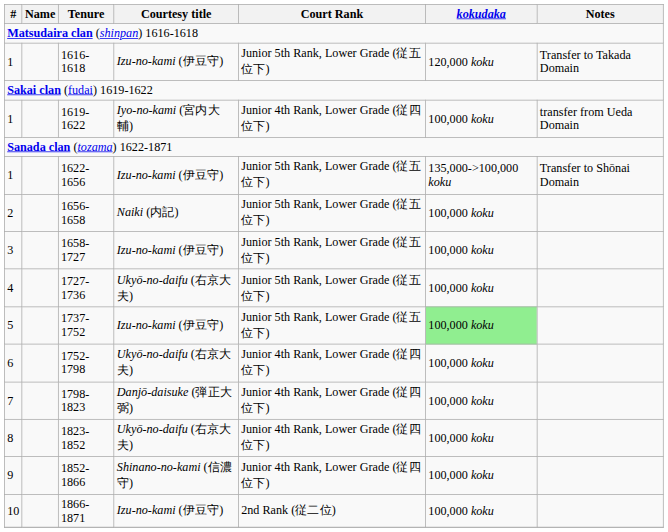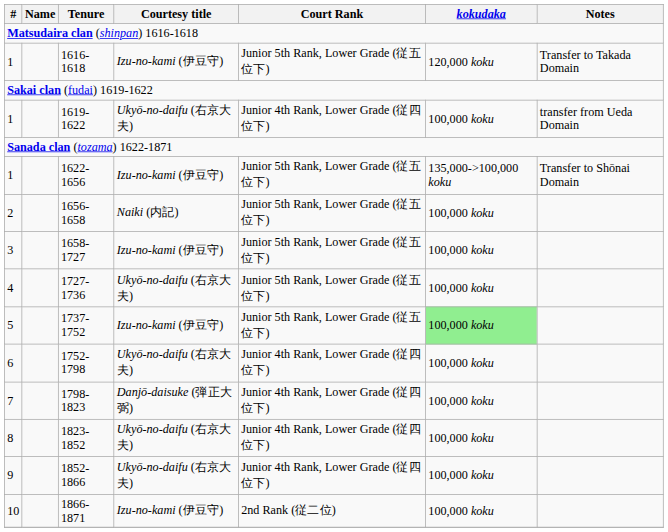 <table class=wikitable>
 <tr>
 <th>#</th>
 <th>Name</th>
 <th>Tenure</th>
 <th>Courtesy title</th>
 <th>Court Rank</th>
 <th><em><a href='#'>kokudaka</a></em></th>
 <th>Notes</th>
 </tr>
 <tr>
 <td colspan=7> <strong><a href='#'>Matsudaira clan</a></strong> (<a href='#'><em>shinpan</em></a>) 1616-1618 </td>
 </tr>
 <tr>
 <td>1</td>
 <td></td>
 <td>1616-1618</td>
 <td><em>Izu-no-kami</em> (伊豆守)</td>
 <td>Junior 5th Rank, Lower Grade (従五位下)</td>
 <td>120,000 <em>koku</em></td>
 <td>Transfer to Takada Domain</td>
 </tr>
 <tr>
 <td colspan=7> <strong><a href='#'>Sakai clan</a></strong> (<a href='#'>fudai</a>) 1619-1622 </td>
 </tr>
 <tr>
 <td>1</td>
 <td></td>
 <td>1619-1622</td>
-<td><em>Iyo-no-kami</em> (宮内大輔)</td>
+<td><em>Ukyō-no-daifu</em> (右京大夫)</td>
 <td>Junior 4th Rank, Lower Grade (従四位下)</td>
 <td>100,000 <em>koku</em></td>
 <td>transfer from Ueda Domain</td>
 </tr>
 <tr>
 <td colspan=7> <strong><a href='#'>Sanada clan</a></strong> (<em><a href='#'>tozama</a></em>) 1622-1871 </td>
 </tr>
 <tr>
 <td>1</td>
 <td></td>
 <td>1622-1656</td>
 <td><em>Izu-no-kami</em> (伊豆守)</td>
 <td>Junior 5th Rank, Lower Grade (従五位下)</td>
 <td>135,000->100,000  <em>koku</em></td>
 <td>Transfer to Shōnai Domain</td>
 </tr>
 <tr>
 <td>2</td>
 <td></td>
 <td>1656-1658</td>
 <td><em>Naiki</em> (内記)</td>
 <td>Junior 5th Rank, Lower Grade (従五位下)</td>
 <td>100,000 <em>koku</em></td>
 <td></td>
 </tr>
 <tr>
 <td>3</td>
 <td></td>
 <td>1658-1727</td>
 <td><em>Izu-no-kami</em> (伊豆守)</td>
 <td>Junior 5th Rank, Lower Grade (従五位下)</td>
 <td>100,000 <em>koku</em></td>
 <td></td>
 </tr>
 <tr>
 <td>4</td>
 <td></td>
 <td>1727-1736</td>
 <td><em>Ukyō-no-daifu</em> (右京大夫)</td>
 <td>Junior 5th Rank, Lower Grade (従五位下)</td>
 <td>100,000 <em>koku</em></td>
 <td></td>
 </tr>
 <tr>
 <td>5</td>
 <td></td>
 <td>1737-1752</td>
 <td><em>Izu-no-kami</em> (伊豆守)</td>
 <td>Junior 5th Rank, Lower Grade (従五位下)</td>
 <td style="background: lightgreen;">100,000 <em>koku</em></td>
 <td></td>
 </tr>
 <tr>
 <td>6</td>
 <td></td>
 <td>1752-1798</td>
 <td><em>Ukyō-no-daifu</em> (右京大夫)</td>
 <td>Junior 4th Rank, Lower Grade (従四位下)</td>
 <td>100,000 <em>koku</em></td>
 <td></td>
 </tr>
 <tr>
 <td>7</td>
 <td></td>
 <td>1798-1823</td>
 <td><em>Danjō-daisuke</em> (弾正大弼)</td>
 <td>Junior 4th Rank, Lower Grade (従四位下)</td>
 <td>100,000 <em>koku</em></td>
 <td></td>
 </tr>
 <tr>
 <td>8</td>
 <td></td>
 <td>1823-1852</td>
 <td><em>Ukyō-no-daifu</em> (右京大夫)</td>
 <td>Junior 4th Rank, Lower Grade (従四位下)</td>
 <td>100,000 <em>koku</em></td>
 <td></td>
 </tr>
 <tr>
 <td>9</td>
 <td></td>
 <td>1852-1866</td>
-<td><em>Shinano-no-kami</em> (信濃守)</td>
+<td><em>Ukyō-no-daifu</em> (右京大夫)</td>
 <td>Junior 4th Rank, Lower Grade (従四位下)</td>
 <td>100,000 <em>koku</em></td>
 <td></td>
 </tr>
 <tr>
 <td>10</td>
 <td></td>
 <td>1866-1871</td>
 <td><em>Izu-no-kami</em> (伊豆守)</td>
 <td>2nd Rank (従二位)</td>
 <td>100,000 <em>koku</em></td>
 <td></td>
 </tr>
 <tr>
 </tr>
 </table>
